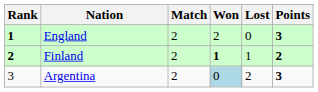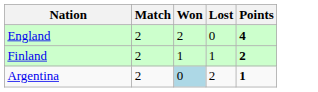 <table class="wikitable">
 <tr>
-<th width=20>Rank</th>
 <th width=150>Nation</th>
 <th width=20>Match</th>
 <th width=20>Won</th>
 <th width=20>Lost</th>
 <th width=20>Points</th>
 </tr>
 <tr bgcolor=#ccffcc>
-<td><strong>1</strong></td>
 <td> <a href='#'>England</a></td>
 <td>2</td>
 <td>2</td>
 <td>0</td>
-<td><strong>3</strong></td>
+<td><strong>4</strong></td>
 </tr>
 <tr bgcolor=#ccffcc>
-<td><strong>2</strong></td>
 <td> <a href='#'>Finland</a></td>
 <td>2</td>
-<td><strong>1</strong></td>
+<td>1</td>
 <td>1</td>
 <td><strong>2</strong></td>
 </tr>
 <tr>
-<td>3</td>
 <td> <a href='#'>Argentina</a></td>
 <td>2</td>
 <td style="background: lightblue;">0</td>
 <td>2</td>
-<td><strong>3</strong></td>
+<td><strong>1</strong></td>
 </tr>
 </table>
